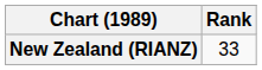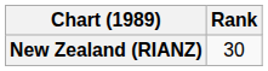 <table class="wikitable plainrowheaders">
 <tr>
 <th>Chart (1989)</th>
 <th>Rank</th>
 </tr>
 <tr>
 <th scope="row">New Zealand (RIANZ)</th>
-<td align="center">33</td>
+<td align="center">30</td>
 </tr>
 </table>
